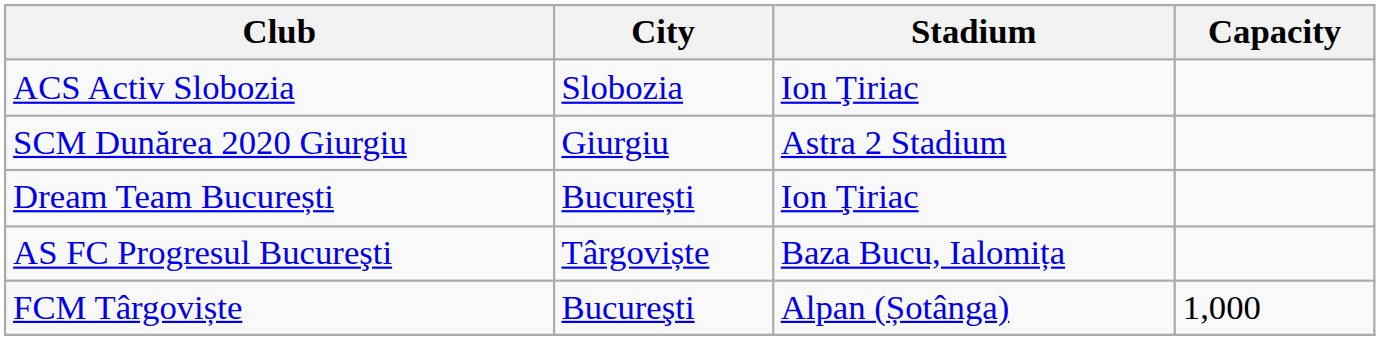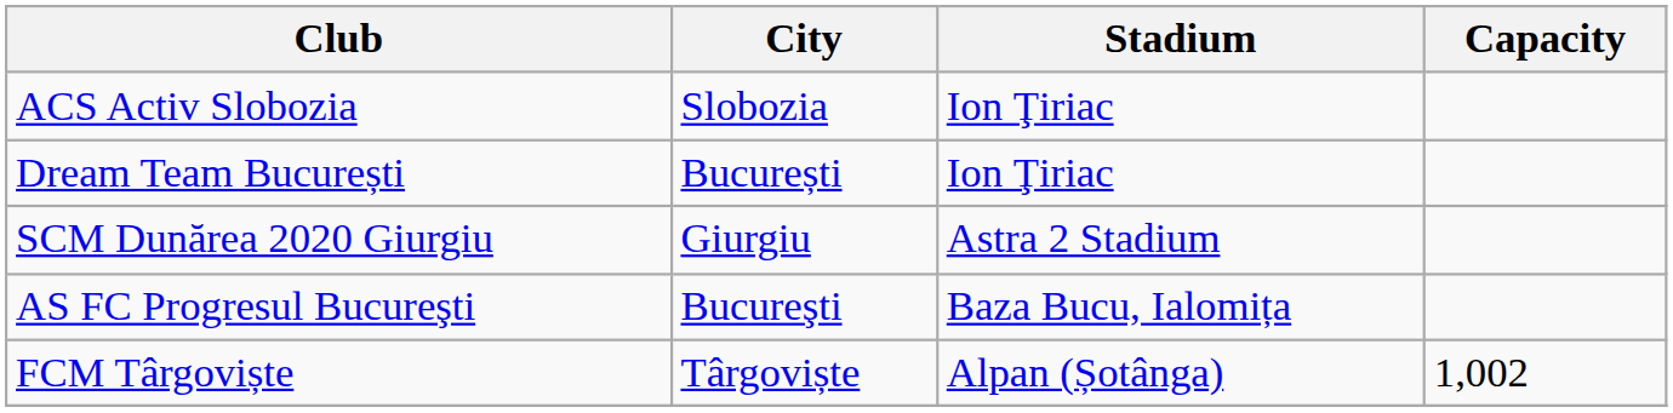 <table class="wikitable sortable" width="50%">
 <tr>
 <th>Club</th>
 <th>City</th>
 <th>Stadium</th>
 <th>Capacity</th>
 </tr>
 <tr>
 <td><a href='#'>ACS Activ Slobozia</a></td>
 <td><a href='#'>Slobozia</a></td>
 <td><a href='#'>Ion Ţiriac</a></td>
 <td></td>
 </tr>
 <tr>
+<td><a href='#'>Dream Team București</a></td>
+<td><a href='#'>București</a></td>
+<td><a href='#'>Ion Ţiriac</a></td>
+<td></td>
+</tr>
+<tr>
 <td><a href='#'>SCM Dunărea 2020 Giurgiu</a></td>
 <td><a href='#'>Giurgiu</a></td>
 <td><a href='#'>Astra 2 Stadium</a></td>
 <td></td>
 </tr>
 <tr>
-<td><a href='#'>Dream Team București</a></td>
-<td><a href='#'>București</a></td>
-<td><a href='#'>Ion Ţiriac</a></td>
-<td></td>
-</tr>
-<tr>
 <td><a href='#'>AS FC Progresul Bucureşti</a></td>
-<td><a href='#'>Târgoviște</a></td>
+<td><a href='#'>Bucureşti</a></td>
 <td><a href='#'>Baza Bucu, Ialomița</a></td>
 <td></td>
 </tr>
 <tr>
 <td><a href='#'>FCM Târgoviște</a></td>
-<td><a href='#'>Bucureşti</a></td>
+<td><a href='#'>Târgoviște</a></td>
 <td><a href='#'>Alpan (Șotânga)</a></td>
-<td>1,000</td>
+<td>1,002</td>
 </tr>
 <tr>
 </tr>
 </table>
